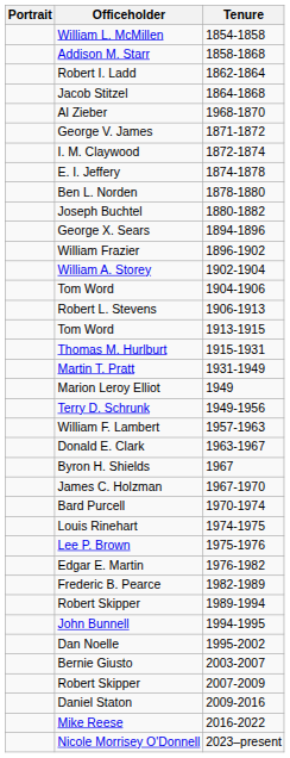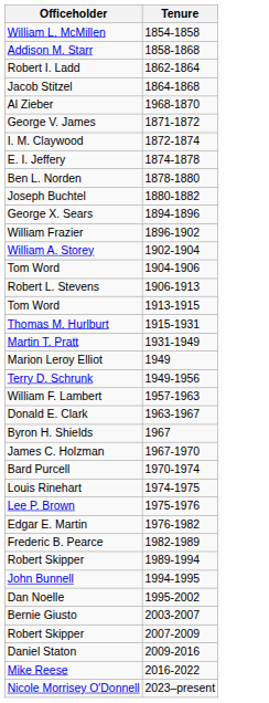 <table class="wikitable sortable">
 <tr>
-<th class="unsortable" scope="col">Portrait</th>
 <th scope="col">Officeholder</th>
 <th scope="col">Tenure</th>
 </tr>
 <tr>
-<td></td>
 <td><a href='#'>William L. McMillen</a></td>
 <td>1854-1858</td>
 </tr>
 <tr>
-<td></td>
 <td><a href='#'>Addison M. Starr</a></td>
 <td>1858-1868</td>
 </tr>
 <tr>
-<td></td>
 <td>Robert I. Ladd</td>
 <td>1862-1864</td>
 </tr>
 <tr>
-<td></td>
 <td>Jacob Stitzel</td>
 <td>1864-1868</td>
 </tr>
 <tr>
-<td></td>
 <td>Al Zieber</td>
 <td>1968-1870</td>
 </tr>
 <tr>
-<td></td>
 <td>George V. James</td>
 <td>1871-1872</td>
 </tr>
 <tr>
-<td></td>
 <td>I. M. Claywood</td>
 <td>1872-1874</td>
 </tr>
 <tr>
-<td></td>
 <td>E. I. Jeffery</td>
 <td>1874-1878</td>
 </tr>
 <tr>
-<td></td>
 <td>Ben L. Norden</td>
 <td>1878-1880</td>
 </tr>
 <tr>
-<td></td>
 <td>Joseph Buchtel</td>
 <td>1880-1882</td>
 </tr>
 <tr>
-<td></td>
 <td>George X. Sears</td>
 <td>1894-1896</td>
 </tr>
 <tr>
-<td></td>
 <td>William Frazier</td>
 <td>1896-1902</td>
 </tr>
 <tr>
-<td></td>
 <td><a href='#'>William A. Storey</a></td>
 <td>1902-1904</td>
 </tr>
 <tr>
-<td></td>
 <td>Tom Word</td>
 <td>1904-1906</td>
 </tr>
 <tr>
-<td></td>
 <td>Robert L. Stevens</td>
 <td>1906-1913</td>
 </tr>
 <tr>
-<td></td>
 <td>Tom Word</td>
 <td>1913-1915</td>
 </tr>
 <tr>
-<td></td>
 <td><a href='#'>Thomas M. Hurlburt</a></td>
 <td>1915-1931</td>
 </tr>
 <tr>
-<td></td>
 <td><a href='#'>Martin T. Pratt</a></td>
 <td>1931-1949</td>
 </tr>
 <tr>
-<td></td>
 <td>Marion Leroy Elliot</td>
 <td>1949</td>
 </tr>
 <tr>
-<td></td>
 <td><a href='#'>Terry D. Schrunk</a></td>
 <td>1949-1956</td>
 </tr>
 <tr>
-<td></td>
 <td>William F. Lambert</td>
 <td>1957-1963</td>
 </tr>
 <tr>
-<td></td>
 <td>Donald E. Clark</td>
 <td>1963-1967</td>
 </tr>
 <tr>
-<td></td>
 <td>Byron H. Shields</td>
 <td>1967</td>
 </tr>
 <tr>
-<td></td>
 <td>James C. Holzman</td>
 <td>1967-1970</td>
 </tr>
 <tr>
-<td></td>
 <td>Bard Purcell</td>
 <td>1970-1974</td>
 </tr>
 <tr>
-<td></td>
 <td>Louis Rinehart</td>
 <td>1974-1975</td>
 </tr>
 <tr>
-<td></td>
 <td><a href='#'>Lee P. Brown</a></td>
 <td>1975-1976</td>
 </tr>
 <tr>
-<td></td>
 <td>Edgar E. Martin</td>
 <td>1976-1982</td>
 </tr>
 <tr>
-<td></td>
 <td>Frederic B. Pearce</td>
 <td>1982-1989</td>
 </tr>
 <tr>
-<td></td>
 <td>Robert Skipper</td>
 <td>1989-1994</td>
 </tr>
 <tr>
-<td></td>
 <td><a href='#'>John Bunnell</a></td>
 <td>1994-1995</td>
 </tr>
 <tr>
-<td></td>
 <td>Dan Noelle</td>
 <td>1995-2002</td>
 </tr>
 <tr>
-<td></td>
 <td>Bernie Giusto</td>
 <td>2003-2007</td>
 </tr>
 <tr>
-<td></td>
 <td>Robert Skipper</td>
 <td>2007-2009</td>
 </tr>
 <tr>
-<td></td>
 <td>Daniel Staton</td>
 <td>2009-2016</td>
 </tr>
 <tr>
-<td></td>
 <td><a href='#'>Mike Reese</a></td>
 <td>2016-2022</td>
 </tr>
 <tr>
-<td></td>
 <td><a href='#'>Nicole Morrisey O'Donnell</a></td>
 <td>2023–present</td>
 </tr>
 </table>
